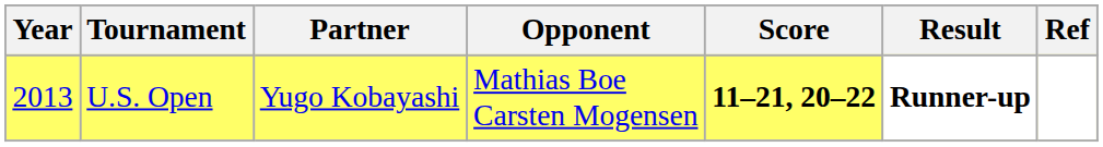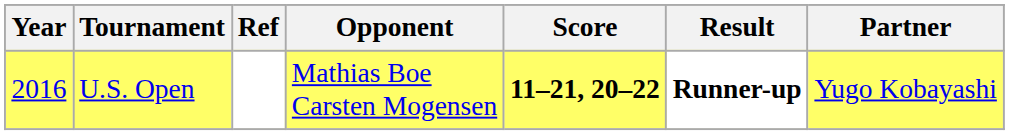 <table class="sortable wikitable" style="font-size: 90%;">
 <tr>
 <th>Year</th>
 <th>Tournament</th>
-<th>Partner</th>
+<th>Ref</th>
 <th>Opponent</th>
 <th>Score</th>
 <th>Result</th>
-<th>Ref</th>
+<th>Partner</th>
 </tr>
 <tr style="background:#FFFF67">
-<td align="center"><a href='#'>2013</a></td>
+<td align="center"><a href='#'>2016</a></td>
 <td align="left"><a href='#'>U.S. Open</a></td>
-<td align="left"> <a href='#'>Yugo Kobayashi</a></td>
+<td style="text-align:center; background:white"></td>
 <td align="left"> <a href='#'>Mathias Boe</a> <br>  <a href='#'>Carsten Mogensen</a></td>
 <td align="left"><strong>11–21, 20–22</strong></td>
 <td style="text-align:left; background:white"> <strong>Runner-up</strong></td>
-<td style="text-align:center; background:white"></td>
+<td align="left"> <a href='#'>Yugo Kobayashi</a></td>
 </tr>
 </table>
